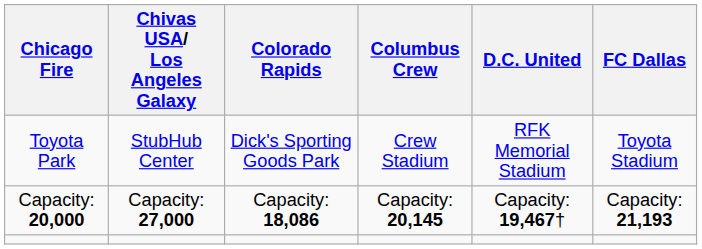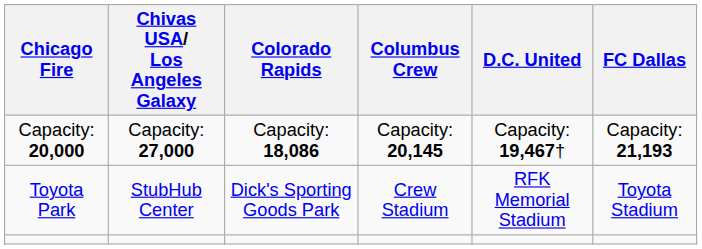 <table class="wikitable" style="text-align:center">
 <tr>
 <th><a href='#'>Chicago Fire</a></th>
 <th><a href='#'>Chivas USA</a>/<br><a href='#'>Los Angeles Galaxy</a></th>
 <th><a href='#'>Colorado Rapids</a></th>
 <th><a href='#'>Columbus Crew</a></th>
 <th><a href='#'>D.C. United</a></th>
 <th><a href='#'>FC Dallas</a></th>
 </tr>
 <tr>
+<td>Capacity: <strong>20,000</strong></td>
+<td>Capacity: <strong>27,000</strong></td>
+<td>Capacity: <strong>18,086</strong></td>
+<td>Capacity: <strong>20,145</strong></td>
+<td>Capacity: <strong>19,467</strong>†</td>
+<td>Capacity: <strong>21,193</strong></td>
+</tr>
+<tr>
 <td><a href='#'>Toyota Park</a></td>
 <td><a href='#'>StubHub Center</a></td>
 <td><a href='#'>Dick's Sporting Goods Park</a></td>
 <td><a href='#'>Crew Stadium</a></td>
 <td><a href='#'>RFK Memorial Stadium</a></td>
 <td><a href='#'>Toyota Stadium</a></td>
-</tr>
-<tr>
-<td>Capacity: <strong>20,000</strong></td>
-<td>Capacity: <strong>27,000</strong></td>
-<td>Capacity: <strong>18,086</strong></td>
-<td>Capacity: <strong>20,145</strong></td>
-<td>Capacity: <strong>19,467</strong>†</td>
-<td>Capacity: <strong>21,193</strong></td>
 </tr>
 <tr>
 <td></td>
 <td></td>
 <td></td>
 <td></td>
 <td></td>
 <td></td>
 </tr>
 </table>
